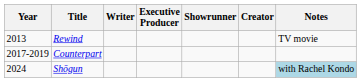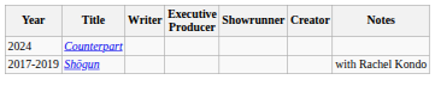 <table class="wikitable">
 <tr>
 <th scope="col">Year</th>
 <th scope="col">Title</th>
 <th scope="col">Writer</th>
 <th scope="col">Executive<br>Producer</th>
 <th scope="col">Showrunner</th>
 <th scope="col">Creator</th>
 <th scope="col">Notes</th>
 </tr>
 <tr>
-<td>2013</td>
-<td><em><a href='#'>Rewind</a></em></td>
-<td></td>
-<td></td>
-<td></td>
-<td></td>
-<td>TV movie</td>
-</tr>
-<tr>
-<td>2017-2019</td>
+<td>2024</td>
 <td><em><a href='#'>Counterpart</a></em></td>
 <td></td>
 <td></td>
 <td></td>
 <td></td>
 <td></td>
 </tr>
 <tr>
-<td>2024</td>
+<td>2017-2019</td>
 <td><em><a href='#'>Shōgun</a></em></td>
 <td></td>
 <td></td>
 <td></td>
 <td></td>
-<td style="background: lightblue;">with Rachel Kondo</td>
+<td>with Rachel Kondo</td>
 </tr>
 </table>
